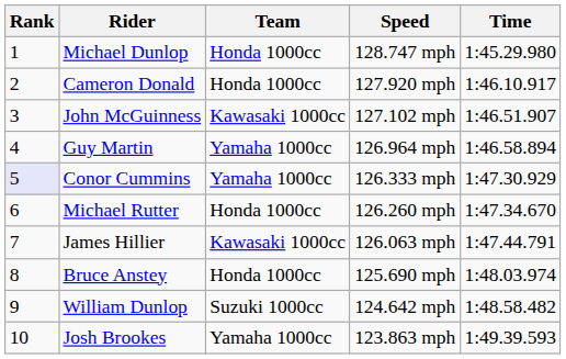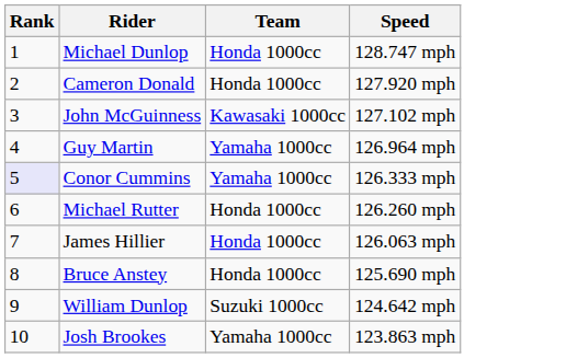 <table class="wikitable" style="font-size: 95%;">
 <tr style="background:#efefef;">
 <th>Rank</th>
 <th>Rider</th>
 <th>Team</th>
 <th>Speed</th>
-<th>Time</th>
 </tr>
 <tr>
 <td>1</td>
 <td> <a href='#'>Michael Dunlop</a></td>
 <td><a href='#'>Honda</a> 1000cc</td>
 <td>128.747 mph</td>
-<td>1:45.29.980</td>
 </tr>
 <tr>
 <td>2</td>
 <td> <a href='#'>Cameron Donald</a></td>
 <td>Honda 1000cc</td>
 <td>127.920 mph</td>
-<td>1:46.10.917</td>
 </tr>
 <tr>
 <td>3</td>
 <td> <a href='#'>John McGuinness</a></td>
 <td><a href='#'>Kawasaki</a> 1000cc</td>
 <td>127.102 mph</td>
-<td>1:46.51.907</td>
 </tr>
 <tr>
 <td>4</td>
 <td> <a href='#'>Guy Martin</a></td>
 <td><a href='#'>Yamaha</a> 1000cc</td>
 <td>126.964 mph</td>
-<td>1:46.58.894</td>
 </tr>
 <tr>
 <td style="background: lavender;">5</td>
 <td> <a href='#'>Conor Cummins</a></td>
 <td><a href='#'>Yamaha</a> 1000cc</td>
 <td>126.333 mph</td>
-<td>1:47.30.929</td>
 </tr>
 <tr>
 <td>6</td>
 <td> <a href='#'>Michael Rutter</a></td>
 <td>Honda 1000cc</td>
 <td>126.260 mph</td>
-<td>1:47.34.670</td>
 </tr>
 <tr>
 <td>7</td>
 <td> James Hillier</td>
-<td><a href='#'>Kawasaki</a> 1000cc</td>
+<td><a href='#'>Honda</a> 1000cc</td>
 <td>126.063 mph</td>
-<td>1:47.44.791</td>
 </tr>
 <tr>
 <td>8</td>
 <td> <a href='#'>Bruce Anstey</a></td>
 <td>Honda 1000cc</td>
 <td>125.690 mph</td>
-<td>1:48.03.974</td>
 </tr>
 <tr>
 <td>9</td>
 <td> <a href='#'>William Dunlop</a></td>
 <td>Suzuki 1000cc</td>
 <td>124.642 mph</td>
-<td>1:48.58.482</td>
 </tr>
 <tr>
 <td>10</td>
 <td> <a href='#'>Josh Brookes</a></td>
 <td>Yamaha 1000cc</td>
 <td>123.863 mph</td>
-<td>1:49.39.593</td>
 </tr>
 </table>
